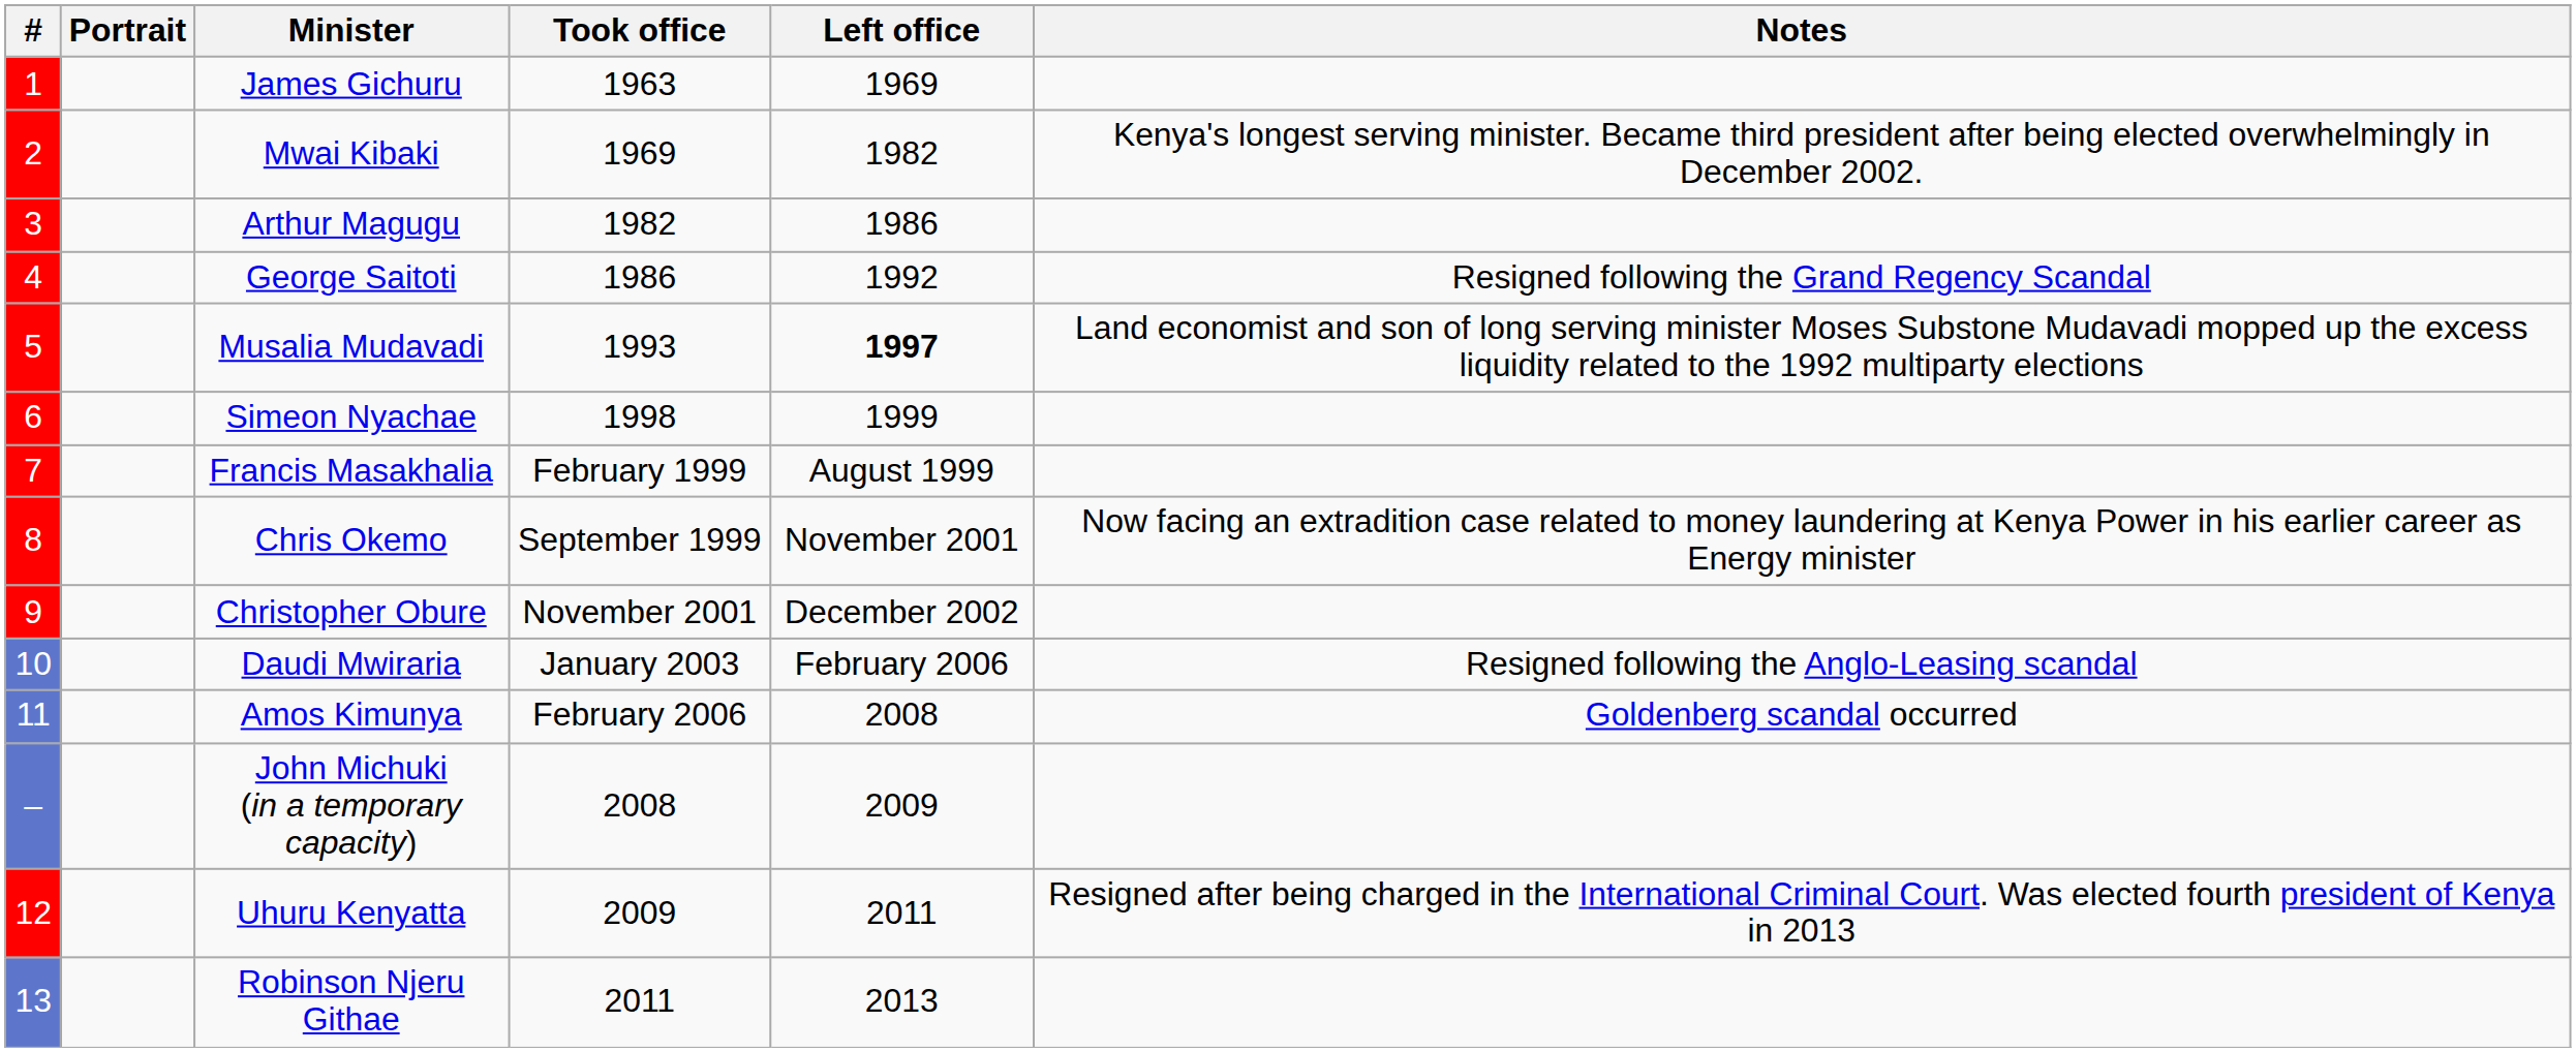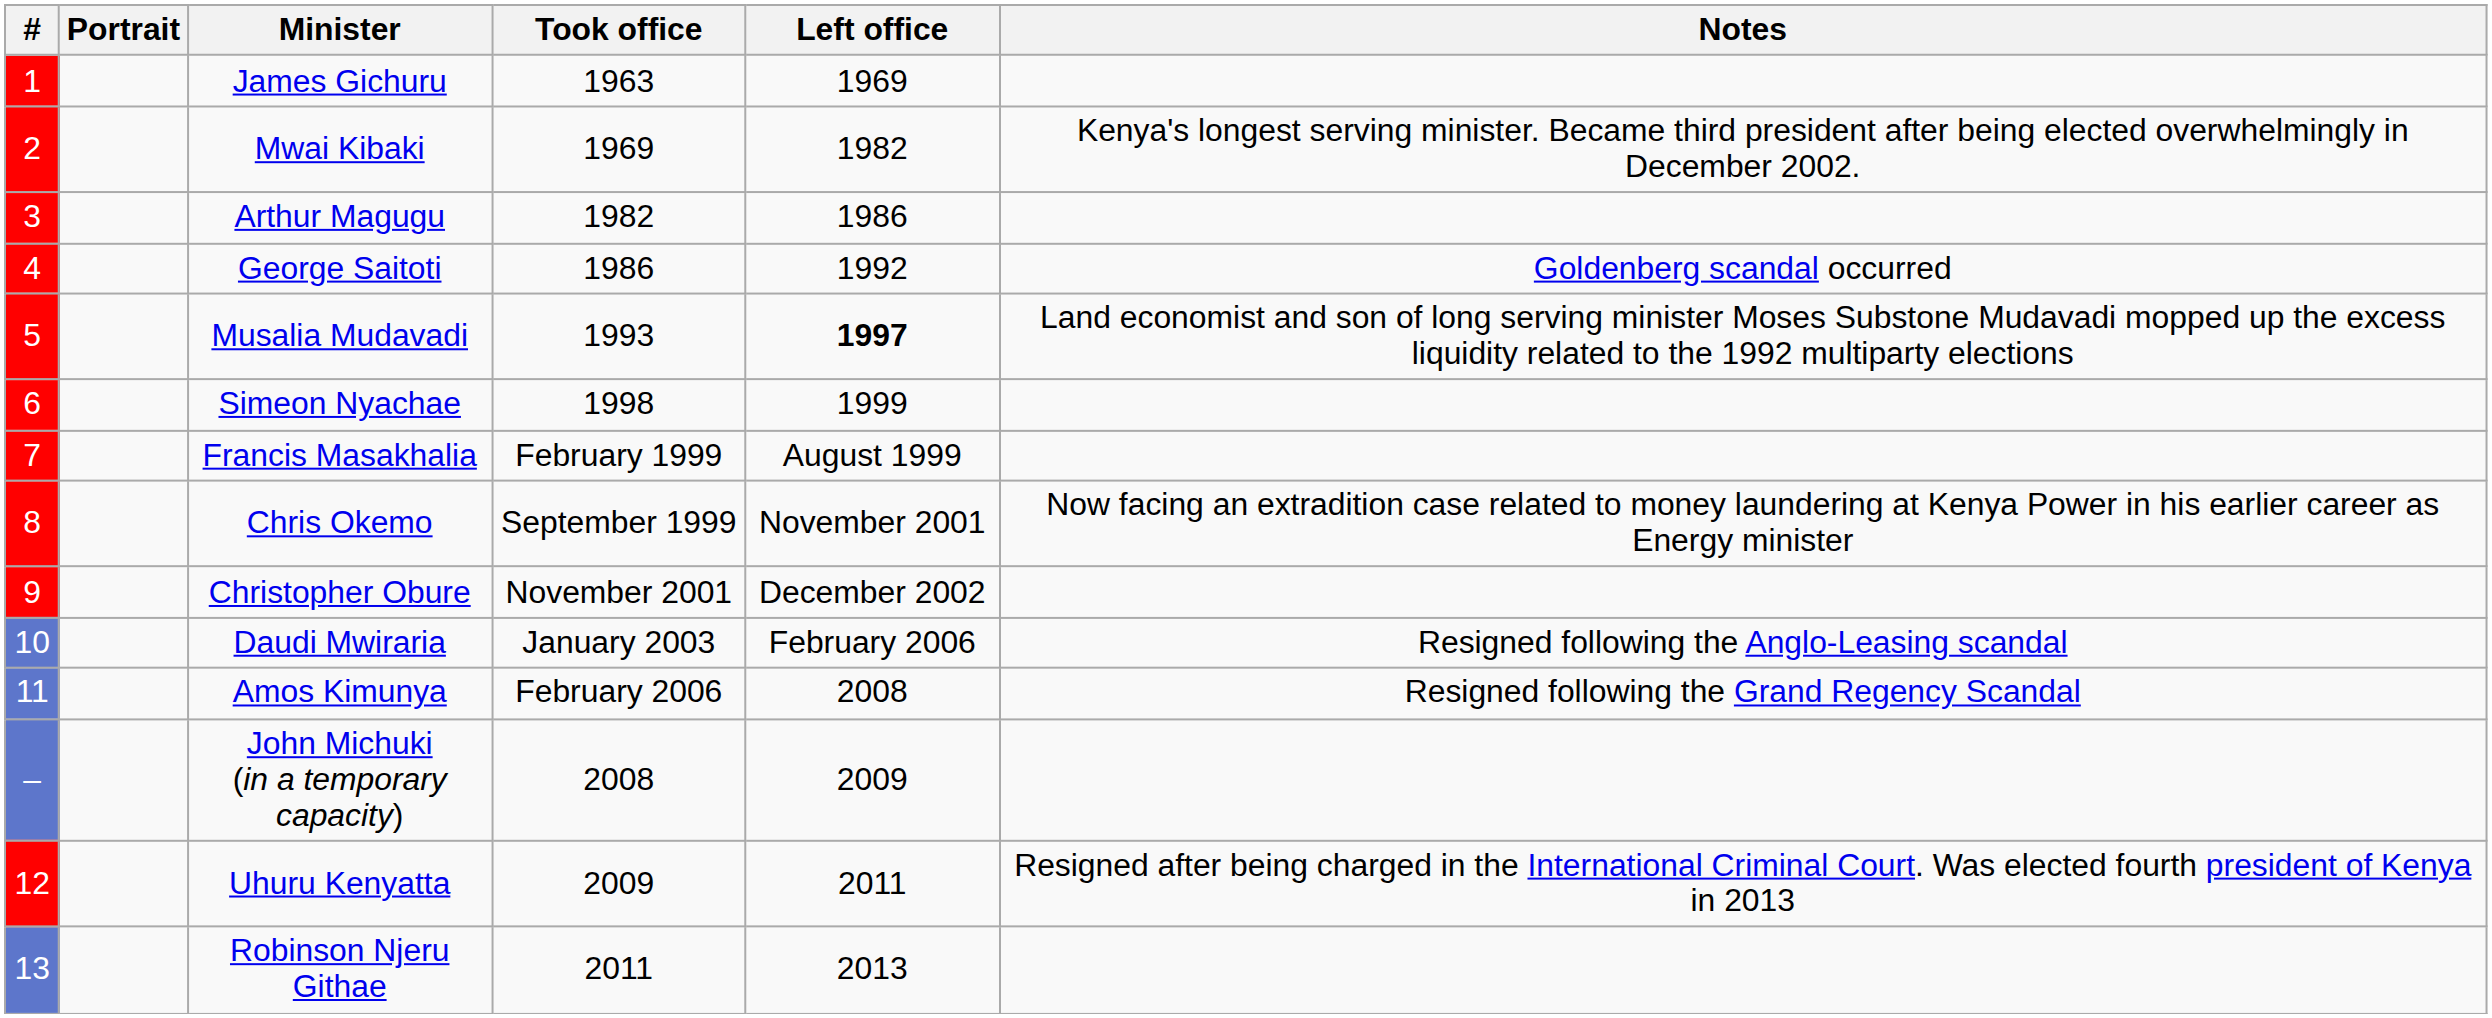 <table class="wikitable" style="text-align:center">
 <tr>
 <th width="20px">#</th>
 <th>Portrait</th>
 <th>Minister</th>
 <th width="120px">Took office</th>
 <th width="120px">Left office</th>
 <th>Notes</th>
 </tr>
 <tr>
 <td style="background:#F00; color:white;">1</td>
 <td></td>
 <td><a href='#'>James Gichuru</a></td>
 <td>1963</td>
 <td>1969</td>
 <td></td>
 </tr>
 <tr>
 <td style="background:#F00; color:white;">2</td>
 <td></td>
 <td><a href='#'>Mwai Kibaki</a></td>
 <td>1969</td>
 <td>1982</td>
 <td>Kenya's longest serving minister. Became third president after being elected overwhelmingly in December 2002.</td>
 </tr>
 <tr>
 <td style="background:#F00; color:white;">3</td>
 <td></td>
 <td><a href='#'>Arthur Magugu</a></td>
 <td>1982</td>
 <td>1986</td>
 <td></td>
 </tr>
 <tr>
 <td style="background:#F00; color:white;">4</td>
 <td></td>
 <td><a href='#'>George Saitoti</a></td>
 <td>1986</td>
 <td>1992</td>
-<td>Resigned following the <a href='#'>Grand Regency Scandal</a></td>
+<td><a href='#'>Goldenberg scandal</a> occurred</td>
 </tr>
 <tr>
 <td style="background:#F00; color:white;">5</td>
 <td></td>
 <td><a href='#'>Musalia Mudavadi</a></td>
 <td>1993</td>
 <td><strong>1997</strong></td>
 <td>Land economist and son of long serving minister Moses Substone Mudavadi mopped up the excess liquidity related to the 1992 multiparty elections</td>
 </tr>
 <tr>
 <td style="background:#F00; color:white;">6</td>
 <td></td>
 <td><a href='#'>Simeon Nyachae</a></td>
 <td>1998</td>
 <td>1999</td>
 <td></td>
 </tr>
 <tr>
 <td style="background:#F00; color:white;">7</td>
 <td></td>
 <td><a href='#'>Francis Masakhalia</a></td>
 <td>February 1999</td>
 <td>August 1999</td>
 <td></td>
 </tr>
 <tr>
 <td style="background:#F00; color:white;">8</td>
 <td></td>
 <td><a href='#'>Chris Okemo</a></td>
 <td>September 1999</td>
 <td>November 2001</td>
 <td>Now facing an extradition case related to money laundering at Kenya Power in his earlier career as Energy minister</td>
 </tr>
 <tr>
 <td style="background:#F00; color:white;">9</td>
 <td></td>
 <td><a href='#'>Christopher Obure</a></td>
 <td>November 2001</td>
 <td>December 2002</td>
 <td></td>
 </tr>
 <tr>
 <td style="background:#5D76CB; color:white;">10</td>
 <td></td>
 <td><a href='#'>Daudi Mwiraria</a></td>
 <td>January 2003</td>
 <td>February 2006</td>
 <td>Resigned following the <a href='#'>Anglo-Leasing scandal</a></td>
 </tr>
 <tr>
 <td style="background:#5D76CB; color:white;">11</td>
 <td></td>
 <td><a href='#'>Amos Kimunya</a></td>
 <td>February 2006</td>
 <td>2008</td>
-<td><a href='#'>Goldenberg scandal</a> occurred</td>
+<td>Resigned following the <a href='#'>Grand Regency Scandal</a></td>
 </tr>
 <tr>
 <td style="background:#5D76CB; color:white;">–</td>
 <td></td>
 <td><a href='#'>John Michuki</a><br>(<em>in a temporary capacity</em>)</td>
 <td>2008</td>
 <td>2009</td>
 <td></td>
 </tr>
 <tr>
 <td style="background:#F00; color:white;">12</td>
 <td></td>
 <td><a href='#'>Uhuru Kenyatta</a></td>
 <td>2009</td>
 <td>2011</td>
 <td>Resigned after being charged in the <a href='#'>International Criminal Court</a>. Was elected fourth <a href='#'>president of Kenya</a> in 2013</td>
 </tr>
 <tr>
 <td style="background:#5D76CB; color:white;">13</td>
 <td></td>
 <td><a href='#'>Robinson Njeru Githae</a></td>
 <td>2011</td>
 <td>2013</td>
 <td></td>
 </tr>
 </table>
